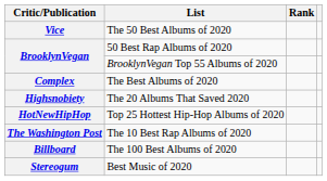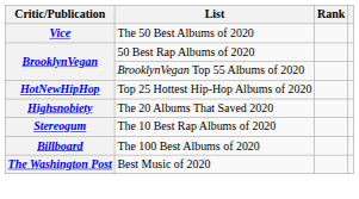 <table class="wikitable sortable plainrowheaders" style="border:none; margin:0;">
 <tr>
 <th scope="col">Critic/Publication</th>
 <th scope="col" class="unsortable">List</th>
 <th scope="col" data-sort-type="number">Rank</th>
 <th scope="col" class="unsortable"></th>
 </tr>
 <tr>
 <th scope="row"><em><a href='#'>Vice</a></em></th>
 <td>The 50 Best Albums of 2020</td>
 <td></td>
 <td></td>
 </tr>
 <tr>
 <th scope="row" rowspan="2"><em><a href='#'>BrooklynVegan</a></em></th>
 <td>50 Best Rap Albums of 2020</td>
 <td></td>
 <td></td>
 </tr>
 <tr>
 <td><em>BrooklynVegan</em> Top 55 Albums of 2020</td>
 <td></td>
 <td></td>
 </tr>
 <tr>
-<th scope="row"><em><a href='#'>Complex</a></em></th>
-<td>The Best Albums of 2020</td>
+<th scope="row"><em><a href='#'>HotNewHipHop</a></em></th>
+<td>Top 25 Hottest Hip-Hop Albums of 2020</td>
 <td></td>
 <td></td>
 </tr>
 <tr>
 <th scope="row"><em><a href='#'>Highsnobiety</a></em></th>
 <td>The 20 Albums That Saved 2020</td>
 <td></td>
 <td></td>
 </tr>
 <tr>
-<th scope="row"><em><a href='#'>HotNewHipHop</a></em></th>
-<td>Top 25 Hottest Hip-Hop Albums of 2020</td>
-<td></td>
-<td></td>
-</tr>
-<tr>
-<th scope="row"><em><a href='#'>The Washington Post</a></em></th>
+<th scope="row"><em><a href='#'>Stereogum</a></em></th>
 <td>The 10 Best Rap Albums of 2020</td>
 <td></td>
 <td></td>
 </tr>
 <tr>
 <th scope="row"><em><a href='#'>Billboard</a></em></th>
 <td>The 100 Best Albums of 2020</td>
 <td></td>
 <td></td>
 </tr>
 <tr>
-<th scope="row"><em><a href='#'>Stereogum</a></em></th>
+<th scope="row"><em><a href='#'>The Washington Post</a></em></th>
 <td>Best Music of 2020</td>
 <td></td>
 <td></td>
 </tr>
 </table>
